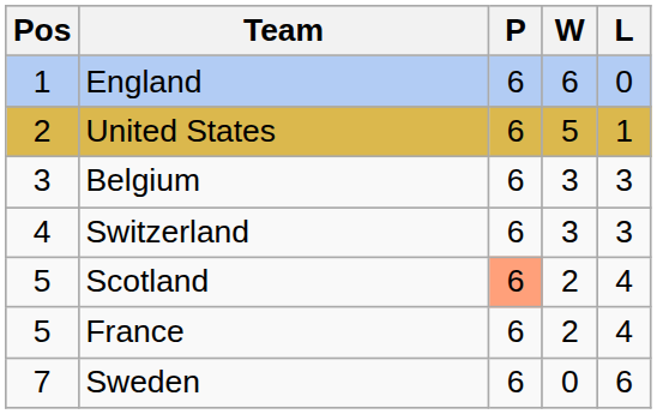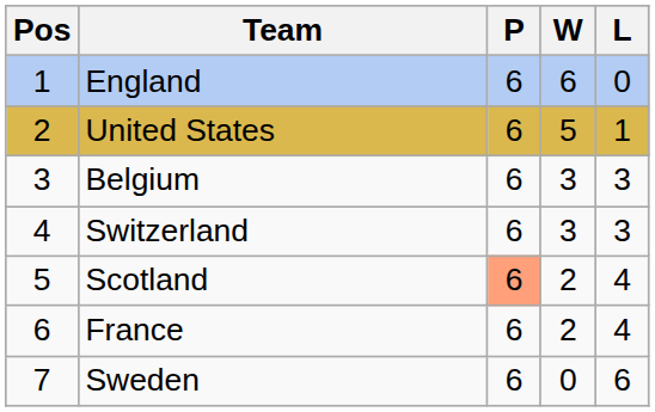 <table class="wikitable" style="font-size: 100%">
 <tr>
 <th width=20>Pos</th>
 <th width=200>Team</th>
 <th width=20>P</th>
 <th width=20>W</th>
 <th width=20>L</th>
 </tr>
 <tr align=center style="background: #b2ccf4;">
 <td>1</td>
 <td align="left"> England</td>
 <td>6</td>
 <td>6</td>
 <td>0</td>
 </tr>
 <tr align=center style="background: #DBB84D;">
 <td>2</td>
 <td align="left"> United States</td>
 <td>6</td>
 <td>5</td>
 <td>1</td>
 </tr>
 <tr align=center>
 <td>3</td>
 <td align="left"> Belgium</td>
 <td>6</td>
 <td>3</td>
 <td>3</td>
 </tr>
 <tr align=center>
 <td>4</td>
 <td align="left"> Switzerland</td>
 <td>6</td>
 <td>3</td>
 <td>3</td>
 </tr>
 <tr align=center>
 <td>5</td>
 <td align="left"> Scotland</td>
 <td style="background: lightsalmon;">6</td>
 <td>2</td>
 <td>4</td>
 </tr>
 <tr align=center>
-<td>5</td>
+<td>6</td>
 <td align="left"> France</td>
 <td>6</td>
 <td>2</td>
 <td>4</td>
 </tr>
 <tr align=center>
 <td>7</td>
 <td align="left"> Sweden</td>
 <td>6</td>
 <td>0</td>
 <td>6</td>
 </tr>
 </table>
